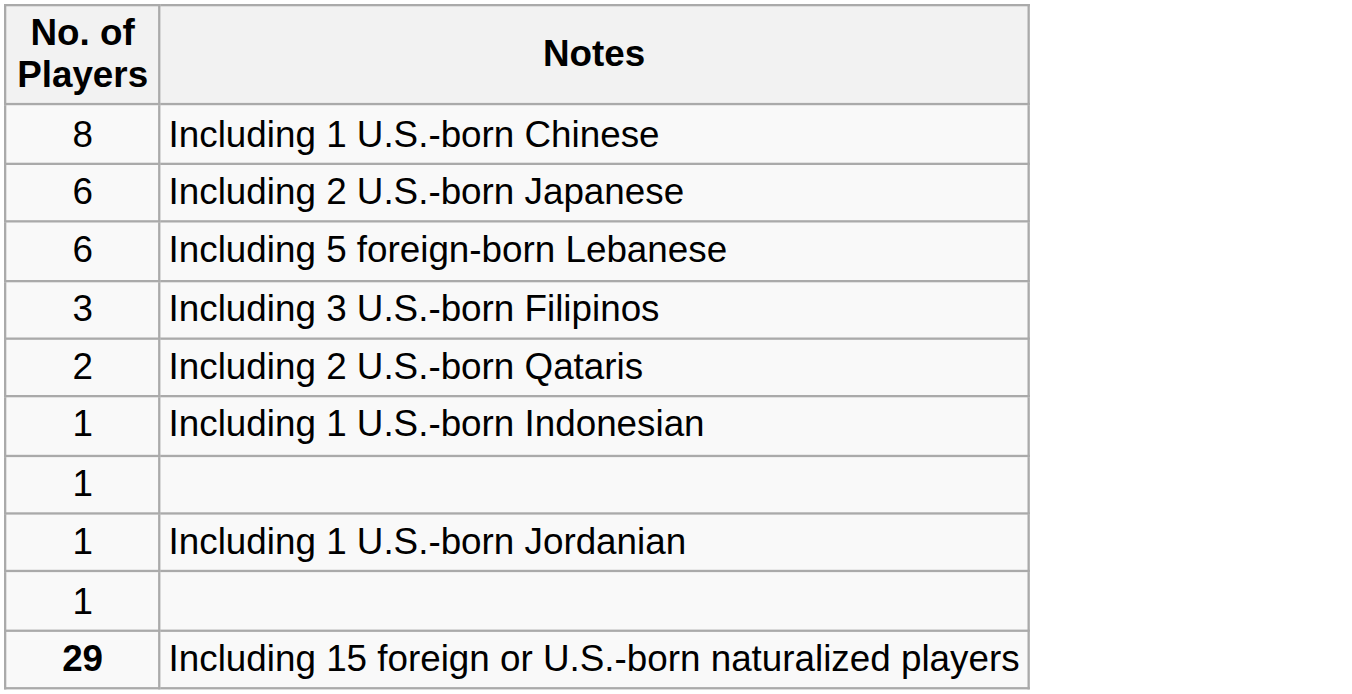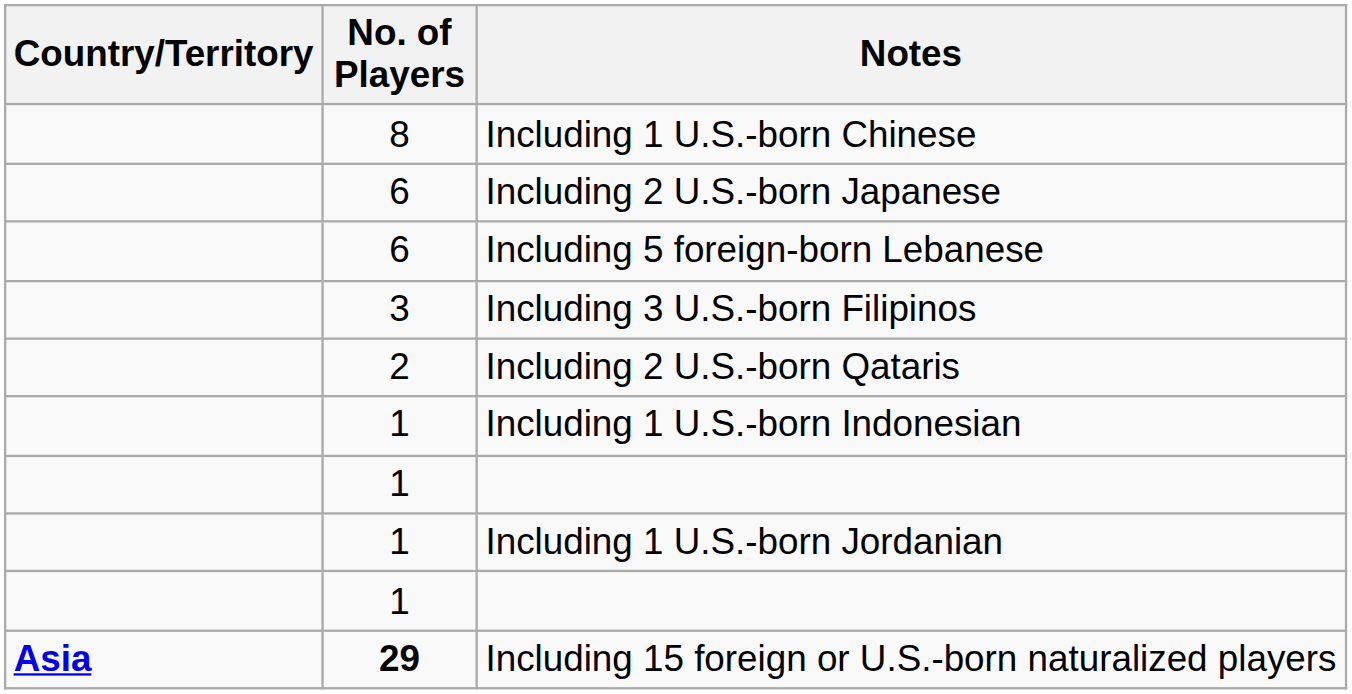 <table class="wikitable sortable">
 <tr>
+<th scope="col" style="width:120px;">Country/Territory</th>
 <th scope="col" style="width:60px;">No. of Players</th>
 <th scope="col" class="unsortable">Notes</th>
 </tr>
 <tr>
+<td></td>
 <td style="text-align:center">8</td>
 <td>Including 1 U.S.-born Chinese</td>
 </tr>
 <tr>
+<td></td>
 <td style="text-align:center">6</td>
 <td>Including 2 U.S.-born Japanese</td>
 </tr>
 <tr>
+<td></td>
 <td style="text-align:center">6</td>
 <td>Including 5 foreign-born Lebanese</td>
 </tr>
 <tr>
+<td></td>
 <td style="text-align:center">3</td>
 <td>Including 3 U.S.-born Filipinos</td>
 </tr>
 <tr>
+<td></td>
 <td style="text-align:center">2</td>
 <td>Including 2 U.S.-born Qataris</td>
 </tr>
 <tr>
+<td></td>
 <td style="text-align:center">1</td>
 <td>Including 1 U.S.-born Indonesian</td>
 </tr>
 <tr>
+<td></td>
 <td style="text-align:center">1</td>
 <td></td>
 </tr>
 <tr>
+<td></td>
 <td style="text-align:center">1</td>
 <td>Including 1 U.S.-born Jordanian</td>
 </tr>
 <tr>
+<td></td>
 <td style="text-align:center">1</td>
 <td></td>
 </tr>
 <tr>
+<td><strong> <a href='#'>Asia</a></strong></td>
 <td style="text-align:center"><strong>29</strong></td>
 <td>Including 15 foreign or U.S.-born naturalized players</td>
 </tr>
 </table>
